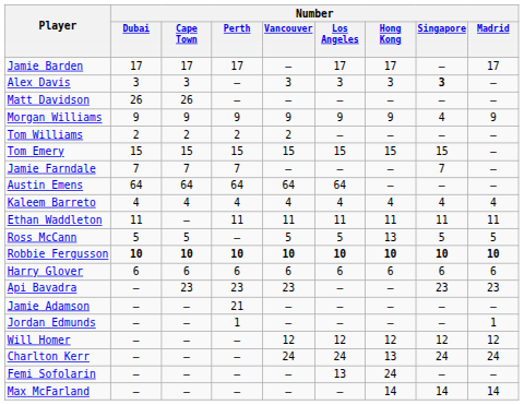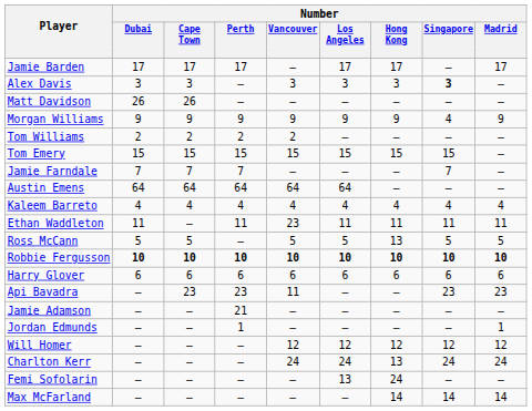 <table class="wikitable sortable" style="text-align:center;">
 <tr>
 <th rowspan="2" style="border-bottom:0px;">Player</th>
 <th colspan="8">Number</th>
 </tr>
 <tr>
 <th valign="top" style="width:5.2em; border-bottom:0px; padding:2px; font-size:85%;"><a href='#'>Dubai</a></th>
 <th valign="top" style="width:5.2em; border-bottom:0px; padding:2px; font-size:85%;"><a href='#'>Cape Town</a></th>
 <th valign="top" style="width:5.2em; border-bottom:0px; padding:2px; font-size:85%;"><a href='#'>Perth</a></th>
 <th valign="top" style="width:5.2em; border-bottom:0px; padding:2px; font-size:85%;"><a href='#'>Vancouver</a></th>
 <th valign="top" style="width:5.2em; border-bottom:0px; padding:2px; font-size:85%;"><a href='#'>Los Angeles</a></th>
 <th valign="top" style="width:5.2em; border-bottom:0px; padding:2px; font-size:85%;"><a href='#'>Hong Kong</a></th>
 <th valign="top" style="width:5.2em; border-bottom:0px; padding:2px; font-size:85%;"><a href='#'>Singapore</a></th>
 <th valign="top" style="width:5.2em; border-bottom:0px; padding:2px; font-size:85%;"><a href='#'>Madrid</a></th>
 </tr>
 <tr style="line-height:8px;">
 <th style="border-top:0px;"> </th>
 <th data-sort-type="number" style="border-top:0px;"></th>
 <th data-sort-type="number" style="border-top:0px;"></th>
 <th data-sort-type="number" style="border-top:0px;"></th>
 <th data-sort-type="number" style="border-top:0px;"></th>
 <th data-sort-type="number" style="border-top:0px;"></th>
 <th data-sort-type="number" style="border-top:0px;"></th>
 <th data-sort-type="number" style="border-top:0px;"></th>
 <th data-sort-type="number" style="border-top:0px;"></th>
 </tr>
 <tr>
 <td align="left"><a href='#'>Jamie Barden</a></td>
 <td>17</td>
 <td>17</td>
 <td>17</td>
 <td>–</td>
 <td>17</td>
 <td>17</td>
 <td>–</td>
 <td>17</td>
 </tr>
 <tr>
 <td align="left"><a href='#'>Alex Davis</a></td>
 <td>3</td>
 <td>3</td>
 <td>–</td>
 <td>3</td>
 <td>3</td>
 <td>3</td>
 <td><strong>3</strong></td>
 <td>–</td>
 </tr>
 <tr>
 <td align="left"><a href='#'>Matt Davidson</a></td>
 <td>26</td>
 <td>26</td>
 <td>–</td>
 <td>–</td>
 <td>–</td>
 <td>–</td>
 <td>–</td>
 <td>–</td>
 </tr>
 <tr>
 <td align="left"><a href='#'>Morgan Williams</a></td>
 <td>9</td>
 <td>9</td>
 <td>9</td>
 <td>9</td>
 <td>9</td>
 <td>9</td>
 <td>4</td>
 <td>9</td>
 </tr>
 <tr>
 <td align="left"><a href='#'>Tom Williams</a></td>
 <td>2</td>
 <td>2</td>
 <td>2</td>
 <td>2</td>
 <td>–</td>
 <td>–</td>
 <td>–</td>
 <td>–</td>
 </tr>
 <tr>
 <td align="left"><a href='#'>Tom Emery</a></td>
 <td>15</td>
 <td>15</td>
 <td>15</td>
 <td>15</td>
 <td>15</td>
 <td>15</td>
 <td>15</td>
 <td>–</td>
 </tr>
 <tr>
 <td align="left"><a href='#'>Jamie Farndale</a></td>
 <td>7</td>
 <td>7</td>
 <td>7</td>
 <td>–</td>
 <td>–</td>
 <td>–</td>
 <td>7</td>
 <td>–</td>
 </tr>
 <tr>
 <td align="left"><a href='#'>Austin Emens</a></td>
 <td>64</td>
 <td>64</td>
 <td>64</td>
 <td>64</td>
 <td>64</td>
 <td>–</td>
 <td>–</td>
 <td>–</td>
 </tr>
 <tr>
 <td align="left"><a href='#'>Kaleem Barreto</a></td>
 <td>4</td>
 <td>4</td>
 <td>4</td>
 <td>4</td>
 <td>4</td>
 <td>4</td>
 <td>4</td>
 <td>4</td>
 </tr>
 <tr>
 <td align="left"><a href='#'>Ethan Waddleton</a></td>
 <td>11</td>
 <td>–</td>
 <td>11</td>
-<td>11</td>
+<td>23</td>
 <td>11</td>
 <td>11</td>
 <td>11</td>
 <td>11</td>
 </tr>
 <tr>
 <td align="left"><a href='#'>Ross McCann</a></td>
 <td>5</td>
 <td>5</td>
 <td>–</td>
 <td>5</td>
 <td>5</td>
 <td>13</td>
 <td>5</td>
 <td>5</td>
 </tr>
 <tr>
 <td align="left"><a href='#'>Robbie Fergusson</a></td>
 <td><strong>10</strong></td>
 <td><strong>10</strong></td>
 <td><strong>10</strong></td>
 <td><strong>10</strong></td>
 <td><strong>10</strong></td>
 <td><strong>10</strong></td>
 <td><strong>10</strong></td>
 <td><strong>10</strong></td>
 </tr>
 <tr>
 <td align="left"><a href='#'>Harry Glover</a></td>
 <td>6</td>
 <td>6</td>
 <td>6</td>
 <td>6</td>
 <td>6</td>
 <td>6</td>
 <td>6</td>
 <td>6</td>
 </tr>
 <tr>
 <td align="left"><a href='#'>Api Bavadra</a></td>
 <td>–</td>
 <td>23</td>
 <td>23</td>
-<td>23</td>
+<td>11</td>
 <td>–</td>
 <td>–</td>
 <td>23</td>
 <td>23</td>
 </tr>
 <tr>
 <td align="left"><a href='#'>Jamie Adamson</a></td>
 <td>–</td>
 <td>–</td>
 <td>21</td>
 <td>–</td>
 <td>–</td>
 <td>–</td>
 <td>–</td>
 <td>–</td>
 </tr>
 <tr>
 <td align="left"><a href='#'>Jordan Edmunds</a></td>
 <td>–</td>
 <td>–</td>
 <td>1</td>
 <td>–</td>
 <td>–</td>
 <td>–</td>
 <td>–</td>
 <td>1</td>
 </tr>
 <tr>
 <td align="left"><a href='#'>Will Homer</a></td>
 <td>–</td>
 <td>–</td>
 <td>–</td>
 <td>12</td>
 <td>12</td>
 <td>12</td>
 <td>12</td>
 <td>12</td>
 </tr>
 <tr>
 <td align="left"><a href='#'>Charlton Kerr</a></td>
 <td>–</td>
 <td>–</td>
 <td>–</td>
 <td>24</td>
 <td>24</td>
 <td>13</td>
 <td>24</td>
 <td>24</td>
 </tr>
 <tr>
 <td align="left"><a href='#'>Femi Sofolarin</a></td>
 <td>–</td>
 <td>–</td>
 <td>–</td>
 <td>–</td>
 <td>13</td>
 <td>24</td>
 <td>–</td>
 <td>–</td>
 </tr>
 <tr>
 <td align="left"><a href='#'>Max McFarland</a></td>
 <td>–</td>
 <td>–</td>
 <td>–</td>
 <td>–</td>
 <td>–</td>
 <td>14</td>
 <td>14</td>
 <td>14</td>
 </tr>
 </table>
